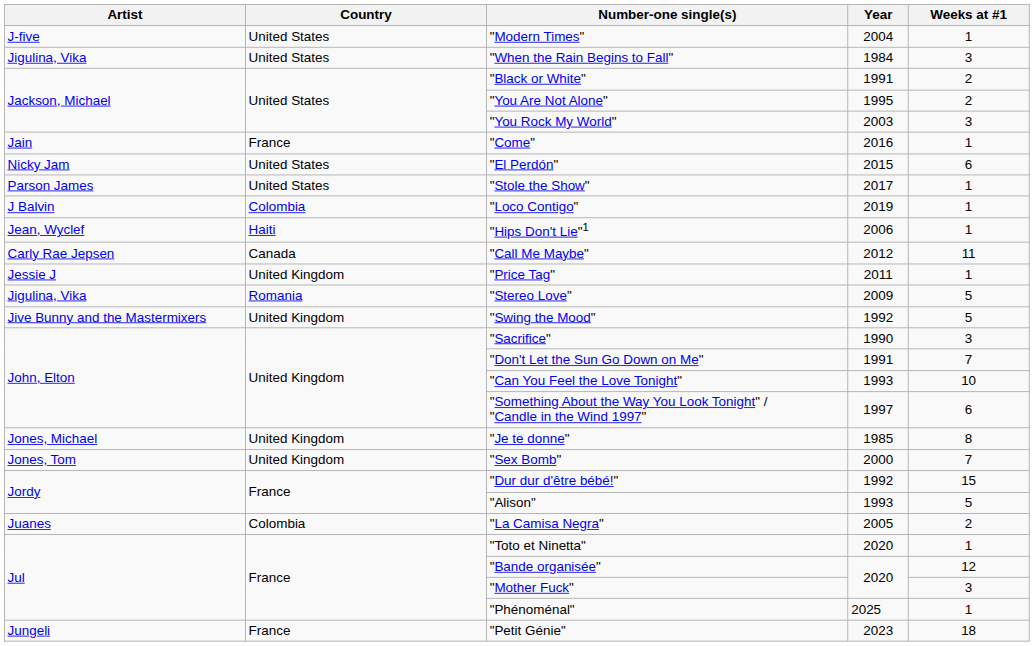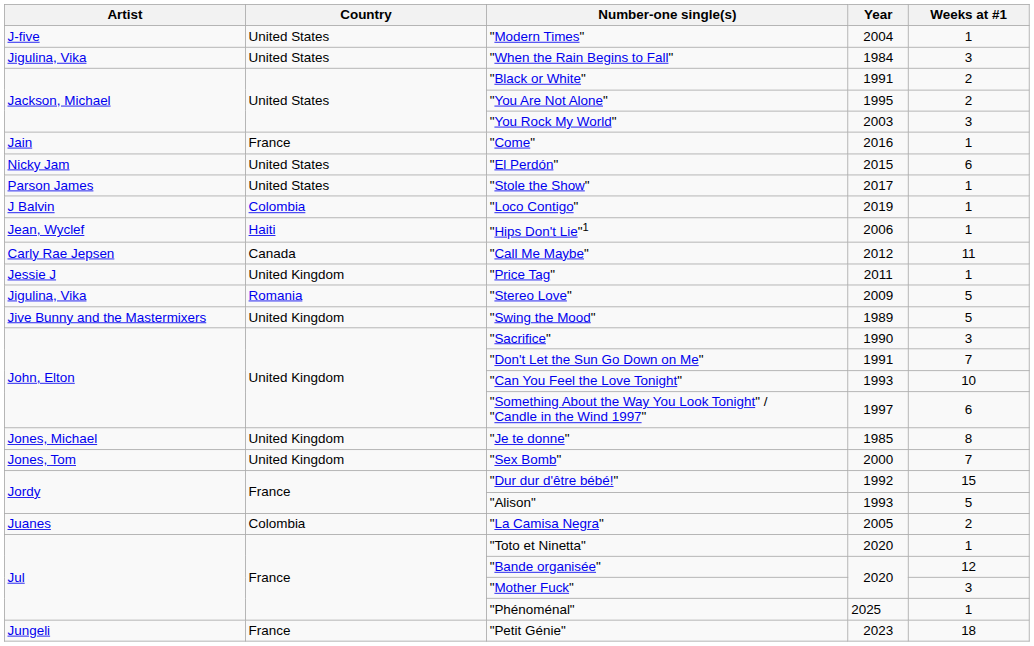 <table class="wikitable">
 <tr>
 <th width="20%">Artist</th>
 <th width="20%">Country</th>
 <th width="30%">Number-one single(s)</th>
 <th width="5%">Year</th>
 <th width="10%">Weeks at #1</th>
 </tr>
 <tr>
 <td><a href='#'>J-five</a></td>
 <td>United States</td>
 <td>"<a href='#'>Modern Times</a>"</td>
 <td align=center>2004</td>
 <td align=center>1</td>
 </tr>
 <tr>
 <td><a href='#'>Jigulina, Vika</a></td>
 <td>United States</td>
 <td>"<a href='#'>When the Rain Begins to Fall</a>"</td>
 <td align=center>1984</td>
 <td align=center>3</td>
 </tr>
 <tr>
 <td rowspan="3"><a href='#'>Jackson, Michael</a></td>
 <td rowspan="3">United States</td>
 <td>"<a href='#'>Black or White</a>"</td>
 <td align=center>1991</td>
 <td align=center>2</td>
 </tr>
 <tr>
 <td>"<a href='#'>You Are Not Alone</a>"</td>
 <td align=center>1995</td>
 <td align=center>2</td>
 </tr>
 <tr>
 <td>"<a href='#'>You Rock My World</a>"</td>
 <td align=center>2003</td>
 <td align=center>3</td>
 </tr>
 <tr>
 <td><a href='#'>Jain</a></td>
 <td>France</td>
 <td>"<a href='#'>Come</a>"</td>
 <td align=center>2016</td>
 <td align=center>1</td>
 </tr>
 <tr>
 <td><a href='#'>Nicky Jam</a></td>
 <td>United States</td>
 <td>"<a href='#'>El Perdón</a>"</td>
 <td align=center>2015</td>
 <td align=center>6</td>
 </tr>
 <tr>
 <td><a href='#'>Parson James</a></td>
 <td>United States</td>
 <td>"<a href='#'>Stole the Show</a>"</td>
 <td align=center>2017</td>
 <td align=center>1</td>
 </tr>
 <tr>
 <td><a href='#'>J Balvin</a></td>
 <td><a href='#'>Colombia</a></td>
 <td>"<a href='#'>Loco Contigo</a>"</td>
 <td align=center>2019</td>
 <td align=center>1</td>
 </tr>
 <tr>
 <td><a href='#'>Jean, Wyclef</a></td>
 <td><a href='#'>Haiti</a></td>
 <td>"<a href='#'>Hips Don't Lie</a>"<sup>1</sup></td>
 <td align=center>2006</td>
 <td align=center>1</td>
 </tr>
 <tr>
 <td><a href='#'>Carly Rae Jepsen</a></td>
 <td>Canada</td>
 <td>"<a href='#'>Call Me Maybe</a>"</td>
 <td align=center>2012</td>
 <td align=center>11</td>
 </tr>
 <tr>
 <td><a href='#'>Jessie J</a></td>
 <td>United Kingdom</td>
 <td>"<a href='#'>Price Tag</a>"</td>
 <td align=center>2011</td>
 <td align=center>1</td>
 </tr>
 <tr>
 <td><a href='#'>Jigulina, Vika</a></td>
 <td><a href='#'>Romania</a></td>
 <td>"<a href='#'>Stereo Love</a>"</td>
 <td align=center>2009</td>
 <td align=center>5</td>
 </tr>
 <tr>
 <td><a href='#'>Jive Bunny and the Mastermixers</a></td>
 <td>United Kingdom</td>
 <td>"<a href='#'>Swing the Mood</a>"</td>
-<td align=center>1992</td>
+<td align=center>1989</td>
 <td align=center>5</td>
 </tr>
 <tr>
 <td rowspan="4"><a href='#'>John, Elton</a></td>
 <td rowspan="4">United Kingdom</td>
 <td>"<a href='#'>Sacrifice</a>"</td>
 <td align=center>1990</td>
 <td align=center>3</td>
 </tr>
 <tr>
 <td>"<a href='#'>Don't Let the Sun Go Down on Me</a>"</td>
 <td align=center>1991</td>
 <td align=center>7</td>
 </tr>
 <tr>
 <td>"<a href='#'>Can You Feel the Love Tonight</a>"</td>
 <td align=center>1993</td>
 <td align=center>10</td>
 </tr>
 <tr>
 <td>"<a href='#'>Something About the Way You Look Tonight</a>" /<br> "<a href='#'>Candle in the Wind 1997</a>"</td>
 <td align=center>1997</td>
 <td align=center>6</td>
 </tr>
 <tr>
 <td><a href='#'>Jones, Michael</a></td>
 <td>United Kingdom</td>
 <td>"<a href='#'>Je te donne</a>"</td>
 <td align=center>1985</td>
 <td align=center>8</td>
 </tr>
 <tr>
 <td><a href='#'>Jones, Tom</a></td>
 <td>United Kingdom</td>
 <td>"<a href='#'>Sex Bomb</a>"</td>
 <td align=center>2000</td>
 <td align=center>7</td>
 </tr>
 <tr>
 <td rowspan="2"><a href='#'>Jordy</a></td>
 <td rowspan="2">France</td>
 <td>"<a href='#'>Dur dur d'être bébé!</a>"</td>
 <td align=center>1992</td>
 <td align=center>15</td>
 </tr>
 <tr>
 <td>"Alison"</td>
 <td align=center>1993</td>
 <td align=center>5</td>
 </tr>
 <tr>
 <td><a href='#'>Juanes</a></td>
 <td>Colombia</td>
 <td>"<a href='#'>La Camisa Negra</a>"</td>
 <td align=center>2005</td>
 <td align=center>2</td>
 </tr>
 <tr>
 <td rowspan="4"><a href='#'>Jul</a></td>
 <td rowspan="4">France</td>
 <td>"Toto et Ninetta"</td>
 <td align=center>2020</td>
 <td align=center>1</td>
 </tr>
 <tr>
 <td>"<a href='#'>Bande organisée</a>"</td>
 <td align=center rowspan="2">2020</td>
 <td align=center>12</td>
 </tr>
 <tr>
 <td>"<a href='#'>Mother Fuck</a>"</td>
 <td align=center>3</td>
 </tr>
 <tr>
 <td>"Phénoménal"</td>
 <td>2025</td>
 <td align=center>1</td>
 </tr>
 <tr>
 <td><a href='#'>Jungeli</a></td>
 <td>France</td>
 <td>"Petit Génie"</td>
 <td align=center>2023</td>
 <td align=center>18</td>
 </tr>
 </table>
